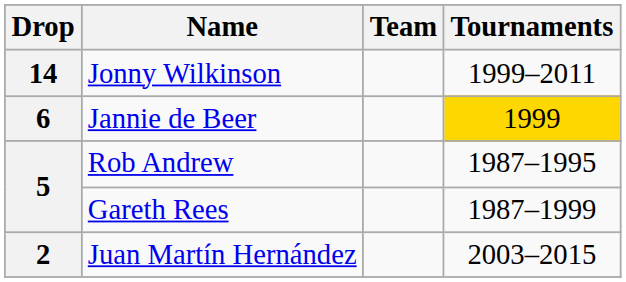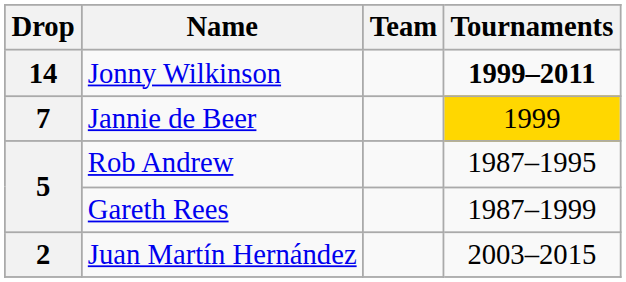 <table class="wikitable">
 <tr>
 <th>Drop</th>
 <th>Name</th>
 <th>Team</th>
 <th>Tournaments</th>
 </tr>
 <tr>
 <th>14</th>
 <td><a href='#'>Jonny Wilkinson</a></td>
 <td></td>
-<td align=center>1999–2011</td>
+<td align=center><strong>1999–2011</strong></td>
 </tr>
 <tr>
-<th>6</th>
+<th>7</th>
 <td><a href='#'>Jannie de Beer</a></td>
 <td></td>
 <td align=center style="background: gold;">1999</td>
 </tr>
 <tr>
 <th rowspan="2">5</th>
 <td><a href='#'>Rob Andrew</a></td>
 <td></td>
 <td align=center>1987–1995</td>
 </tr>
 <tr>
 <td><a href='#'>Gareth Rees</a></td>
 <td></td>
 <td align=center>1987–1999</td>
 </tr>
 <tr>
 <th>2</th>
 <td><a href='#'>Juan Martín Hernández</a></td>
 <td></td>
 <td align=center>2003–2015</td>
 </tr>
 </table>
